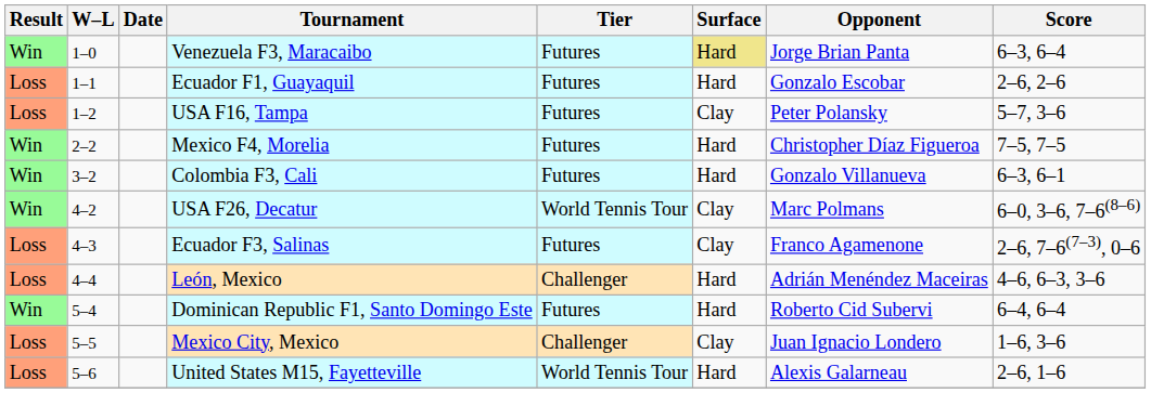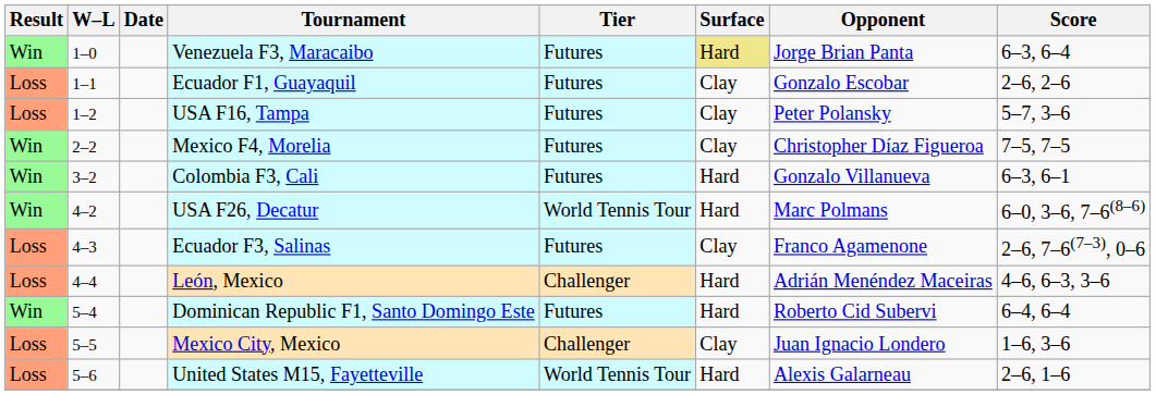 <table class="sortable wikitable">
 <tr>
 <th>Result</th>
 <th class=unsortable>W–L</th>
 <th>Date</th>
 <th>Tournament</th>
 <th>Tier</th>
 <th>Surface</th>
 <th>Opponent</th>
 <th class=unsortable>Score</th>
 </tr>
 <tr>
 <td bgcolor=98FB98>Win</td>
 <td><small>1–0</small></td>
 <td></td>
 <td style=background:#cffcff>Venezuela F3, <a href='#'>Maracaibo</a></td>
 <td style=background:#cffcff>Futures</td>
 <td style="background: khaki;">Hard</td>
 <td> <a href='#'>Jorge Brian Panta</a></td>
 <td>6–3, 6–4</td>
 </tr>
 <tr>
 <td bgcolor=ffa07a>Loss</td>
 <td><small>1–1</small></td>
 <td></td>
 <td style=background:#cffcff>Ecuador F1, <a href='#'>Guayaquil</a></td>
 <td style=background:#cffcff>Futures</td>
-<td>Hard</td>
+<td>Clay</td>
 <td> <a href='#'>Gonzalo Escobar</a></td>
 <td>2–6, 2–6</td>
 </tr>
 <tr>
 <td bgcolor=ffa07a>Loss</td>
 <td><small>1–2</small></td>
 <td></td>
 <td style=background:#cffcff>USA F16, <a href='#'>Tampa</a></td>
 <td style=background:#cffcff>Futures</td>
 <td>Clay</td>
 <td> <a href='#'>Peter Polansky</a></td>
 <td>5–7, 3–6</td>
 </tr>
 <tr>
 <td bgcolor=98fb98>Win</td>
 <td><small>2–2</small></td>
 <td></td>
 <td bgcolor=cffcff>Mexico F4, <a href='#'>Morelia</a></td>
 <td bgcolor=cffcff>Futures</td>
-<td>Hard</td>
+<td>Clay</td>
 <td> <a href='#'>Christopher Díaz Figueroa</a></td>
 <td>7–5, 7–5</td>
 </tr>
 <tr>
 <td bgcolor=98fb98>Win</td>
 <td><small>3–2</small></td>
 <td></td>
 <td bgcolor=cffcff>Colombia F3, <a href='#'>Cali</a></td>
 <td bgcolor=cffcff>Futures</td>
 <td>Hard</td>
 <td> <a href='#'>Gonzalo Villanueva</a></td>
 <td>6–3, 6–1</td>
 </tr>
 <tr>
 <td bgcolor=98fb98>Win</td>
 <td><small>4–2</small></td>
 <td></td>
 <td bgcolor=cffcff>USA F26, <a href='#'>Decatur</a></td>
 <td bgcolor=cffcff>World Tennis Tour</td>
-<td>Clay</td>
+<td>Hard</td>
 <td> <a href='#'>Marc Polmans</a></td>
 <td>6–0, 3–6, 7–6<sup>(8–6)</sup></td>
 </tr>
 <tr>
 <td bgcolor=ffa07a>Loss</td>
 <td><small>4–3</small></td>
 <td></td>
 <td style=background:#cffcff>Ecuador F3, <a href='#'>Salinas</a></td>
 <td style=background:#cffcff>Futures</td>
 <td>Clay</td>
 <td> <a href='#'>Franco Agamenone</a></td>
 <td>2–6, 7–6<sup>(7–3)</sup>, 0–6</td>
 </tr>
 <tr>
 <td bgcolor=ffa07a>Loss</td>
 <td><small>4–4</small></td>
 <td><a href='#'></a></td>
 <td style=background:moccasin><a href='#'>León</a>, Mexico</td>
 <td style=background:moccasin>Challenger</td>
 <td>Hard</td>
 <td> <a href='#'>Adrián Menéndez Maceiras</a></td>
 <td>4–6, 6–3, 3–6</td>
 </tr>
 <tr>
 <td bgcolor=98fb98>Win</td>
 <td><small>5–4</small></td>
 <td></td>
 <td bgcolor=cffcff>Dominican Republic F1, <a href='#'>Santo Domingo Este</a></td>
 <td bgcolor=cffcff>Futures</td>
 <td>Hard</td>
 <td> <a href='#'>Roberto Cid Subervi</a></td>
 <td>6–4, 6–4</td>
 </tr>
 <tr>
 <td bgcolor=ffa07a>Loss</td>
 <td><small>5–5</small></td>
 <td><a href='#'></a></td>
 <td style=background:moccasin><a href='#'>Mexico City</a>, Mexico</td>
 <td style=background:moccasin>Challenger</td>
 <td>Clay</td>
 <td> <a href='#'>Juan Ignacio Londero</a></td>
 <td>1–6, 3–6</td>
 </tr>
 <tr>
 <td bgcolor=ffa07a>Loss</td>
 <td><small>5–6</small></td>
 <td></td>
 <td bgcolor=cffcff>United States M15, <a href='#'>Fayetteville</a></td>
 <td bgcolor=cffcff>World Tennis Tour</td>
 <td>Hard</td>
 <td> <a href='#'>Alexis Galarneau</a></td>
 <td>2–6, 1–6</td>
 </tr>
 <tr>
 </tr>
 </table>
